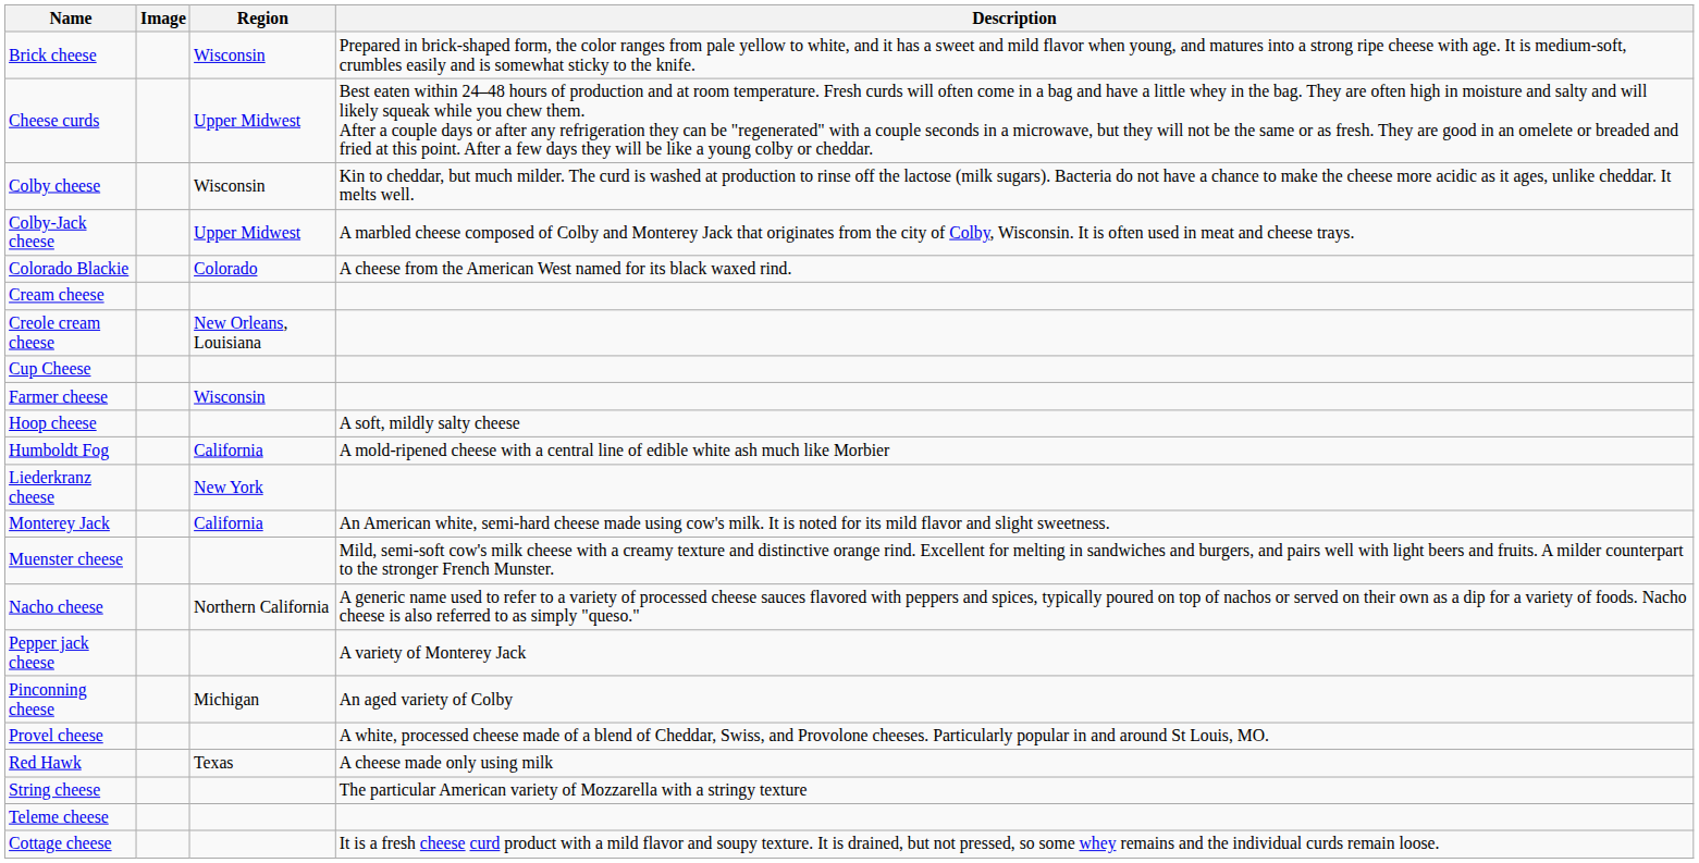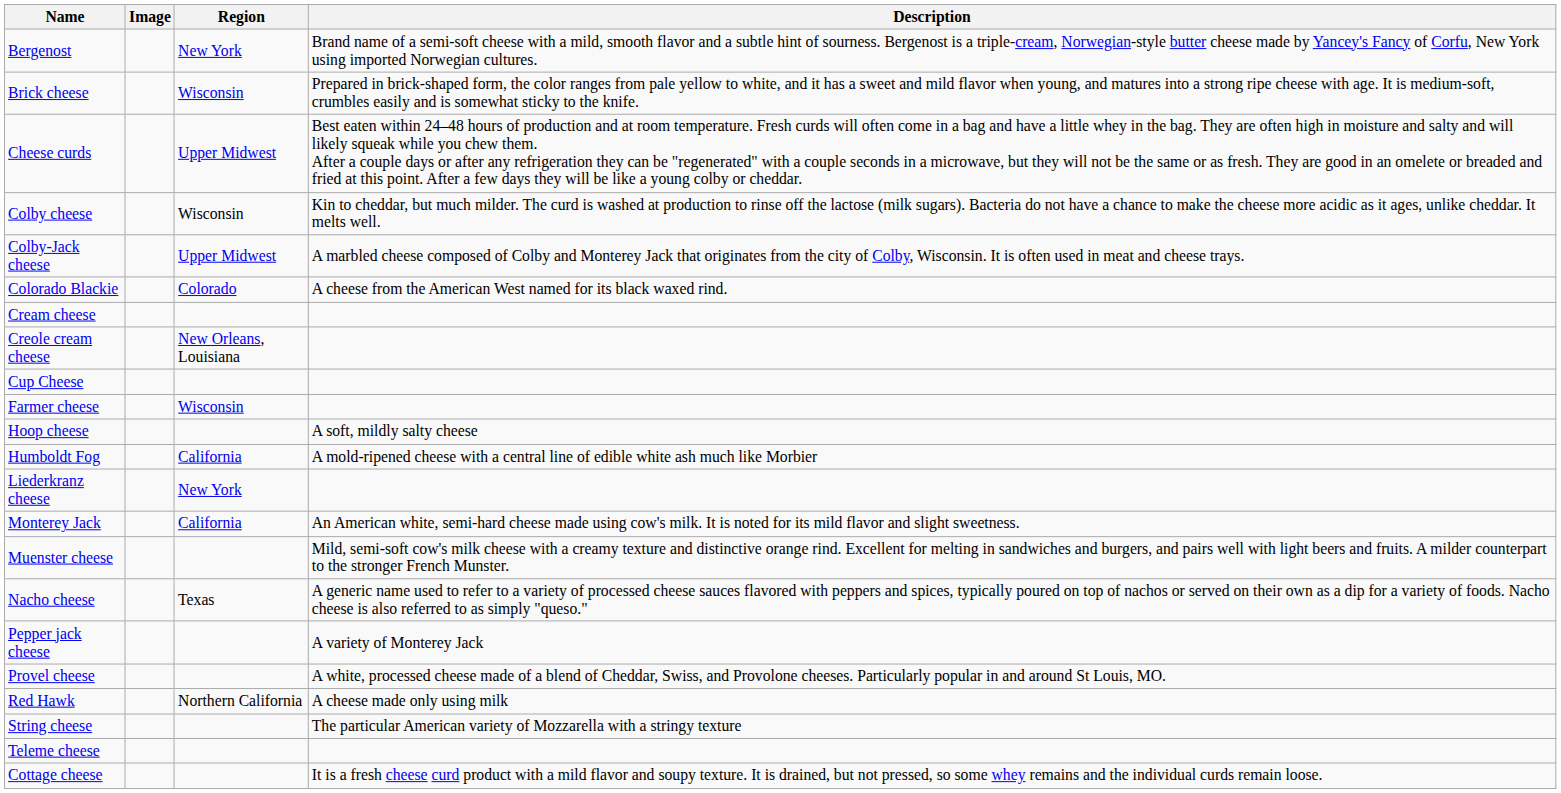 <table class="wikitable sortable" style="width:100%">
 <tr>
 <th>Name</th>
 <th class="unsortable">Image</th>
 <th>Region</th>
 <th>Description</th>
+</tr>
+<tr>
+<td><a href='#'>Bergenost</a></td>
+<td></td>
+<td><a href='#'>New York</a></td>
+<td>Brand name of a semi-soft cheese with a mild, smooth flavor and a subtle hint of sourness. Bergenost is a triple-<a href='#'>cream</a>, <a href='#'>Norwegian</a>-style <a href='#'>butter</a> cheese made by <a href='#'>Yancey's Fancy</a> of <a href='#'>Corfu</a>, New York using imported Norwegian cultures.</td>
 </tr>
 <tr>
 <td><a href='#'>Brick cheese</a></td>
 <td></td>
 <td><a href='#'>Wisconsin</a></td>
 <td>Prepared in brick-shaped form, the color ranges from pale yellow to white, and it has a sweet and mild flavor when young, and matures into a strong ripe cheese with age. It is medium-soft, crumbles easily and is somewhat sticky to the knife.</td>
 </tr>
 <tr>
 <td><a href='#'>Cheese curds</a></td>
 <td></td>
 <td><a href='#'>Upper Midwest</a></td>
 <td>Best eaten within 24–48 hours of production and at room temperature. Fresh curds will often come in a bag and have a little whey in the bag. They are often high in moisture and salty and will likely squeak while you chew them.<br>After a couple days or after any refrigeration they can be "regenerated" with a couple seconds in a microwave, but they will not be the same or as fresh. They are good in an omelete or breaded and fried at this point. After a few days they will be like a young colby or cheddar.</td>
 </tr>
 <tr>
 <td><a href='#'>Colby cheese</a></td>
 <td></td>
 <td>Wisconsin</td>
 <td>Kin to cheddar, but much milder. The curd is washed at production to rinse off the lactose (milk sugars). Bacteria do not have a chance to make the cheese more acidic as it ages, unlike cheddar. It melts well.</td>
 </tr>
 <tr>
 <td><a href='#'>Colby-Jack cheese</a></td>
 <td></td>
 <td><a href='#'>Upper Midwest</a></td>
 <td>A marbled cheese composed of Colby and Monterey Jack that originates from the city of <a href='#'>Colby</a>, Wisconsin. It is often used in meat and cheese trays.</td>
 </tr>
 <tr>
 <td><a href='#'>Colorado Blackie</a></td>
 <td></td>
 <td><a href='#'>Colorado</a></td>
 <td>A cheese from the American West named for its black waxed rind.</td>
 </tr>
 <tr>
 <td><a href='#'>Cream cheese</a></td>
 <td></td>
 <td></td>
 <td></td>
 </tr>
 <tr>
 <td><a href='#'>Creole cream cheese</a></td>
 <td></td>
 <td><a href='#'>New Orleans</a>, Louisiana</td>
 <td></td>
 </tr>
 <tr>
 <td><a href='#'>Cup Cheese</a></td>
 <td></td>
 <td></td>
 <td></td>
 </tr>
 <tr>
 <td><a href='#'>Farmer cheese</a></td>
 <td></td>
 <td><a href='#'>Wisconsin</a></td>
 <td></td>
 </tr>
 <tr>
 <td><a href='#'>Hoop cheese</a></td>
 <td></td>
 <td></td>
 <td>A soft, mildly salty cheese</td>
 </tr>
 <tr>
 <td><a href='#'>Humboldt Fog</a></td>
 <td></td>
 <td><a href='#'>California</a></td>
 <td>A mold-ripened cheese with a central line of edible white ash much like Morbier</td>
 </tr>
 <tr>
 <td><a href='#'>Liederkranz cheese</a></td>
 <td></td>
 <td><a href='#'>New York</a></td>
 </tr>
 <tr>
 <td><a href='#'>Monterey Jack</a></td>
 <td></td>
 <td><a href='#'>California</a></td>
 <td>An American white, semi-hard cheese made using cow's milk. It is noted for its mild flavor and slight sweetness.</td>
 </tr>
 <tr>
 <td><a href='#'>Muenster cheese</a></td>
 <td></td>
 <td></td>
 <td>Mild, semi-soft cow's milk cheese with a creamy texture and distinctive orange rind. Excellent for melting in sandwiches and burgers, and pairs well with light beers and fruits. A milder counterpart to the stronger French Munster.</td>
 </tr>
 <tr>
 <td><a href='#'>Nacho cheese</a></td>
 <td></td>
-<td>Northern California</td>
+<td>Texas</td>
 <td>A generic name used to refer to a variety of processed cheese sauces flavored with peppers and spices, typically poured on top of nachos or served on their own as a dip for a variety of foods. Nacho cheese is also referred to as simply "queso."</td>
 </tr>
 <tr>
 <td><a href='#'>Pepper jack cheese</a></td>
 <td></td>
 <td></td>
 <td>A variety of Monterey Jack</td>
-</tr>
-<tr>
-<td><a href='#'>Pinconning cheese</a></td>
-<td></td>
-<td>Michigan</td>
-<td>An aged variety of Colby</td>
 </tr>
 <tr>
 <td><a href='#'>Provel cheese</a></td>
 <td></td>
 <td></td>
 <td>A white, processed cheese made of a blend of Cheddar, Swiss, and Provolone cheeses. Particularly popular in and around St Louis, MO.</td>
 </tr>
 <tr>
 <td><a href='#'>Red Hawk</a></td>
 <td></td>
-<td>Texas</td>
+<td>Northern California</td>
 <td>A cheese made only using milk</td>
 </tr>
 <tr>
 <td><a href='#'>String cheese</a></td>
 <td></td>
 <td></td>
 <td>The particular American variety of Mozzarella with a stringy texture</td>
 </tr>
 <tr>
 <td><a href='#'>Teleme cheese</a></td>
 <td></td>
 <td></td>
 <td></td>
 </tr>
 <tr>
 <td><a href='#'>Cottage cheese</a></td>
 <td></td>
 <td></td>
 <td>It is a fresh <a href='#'>cheese</a> <a href='#'>curd</a> product with a mild flavor and soupy texture. It is drained, but not pressed, so some <a href='#'>whey</a> remains and the individual curds remain loose.</td>
 </tr>
 </table>
